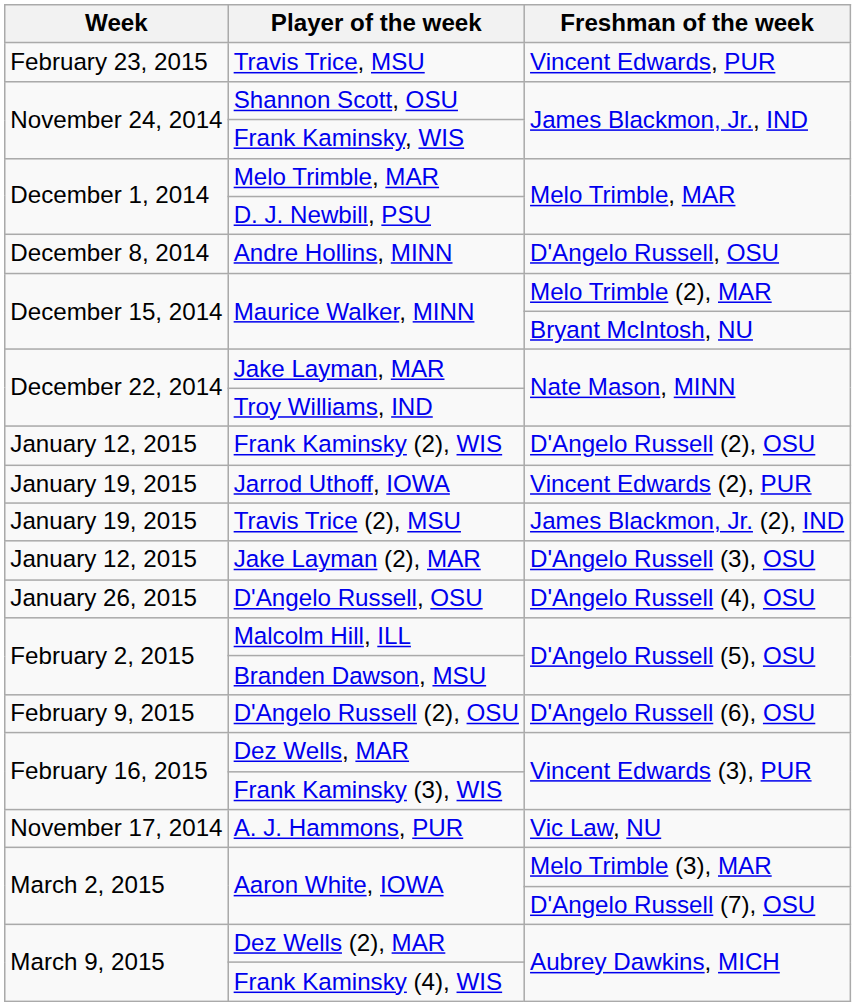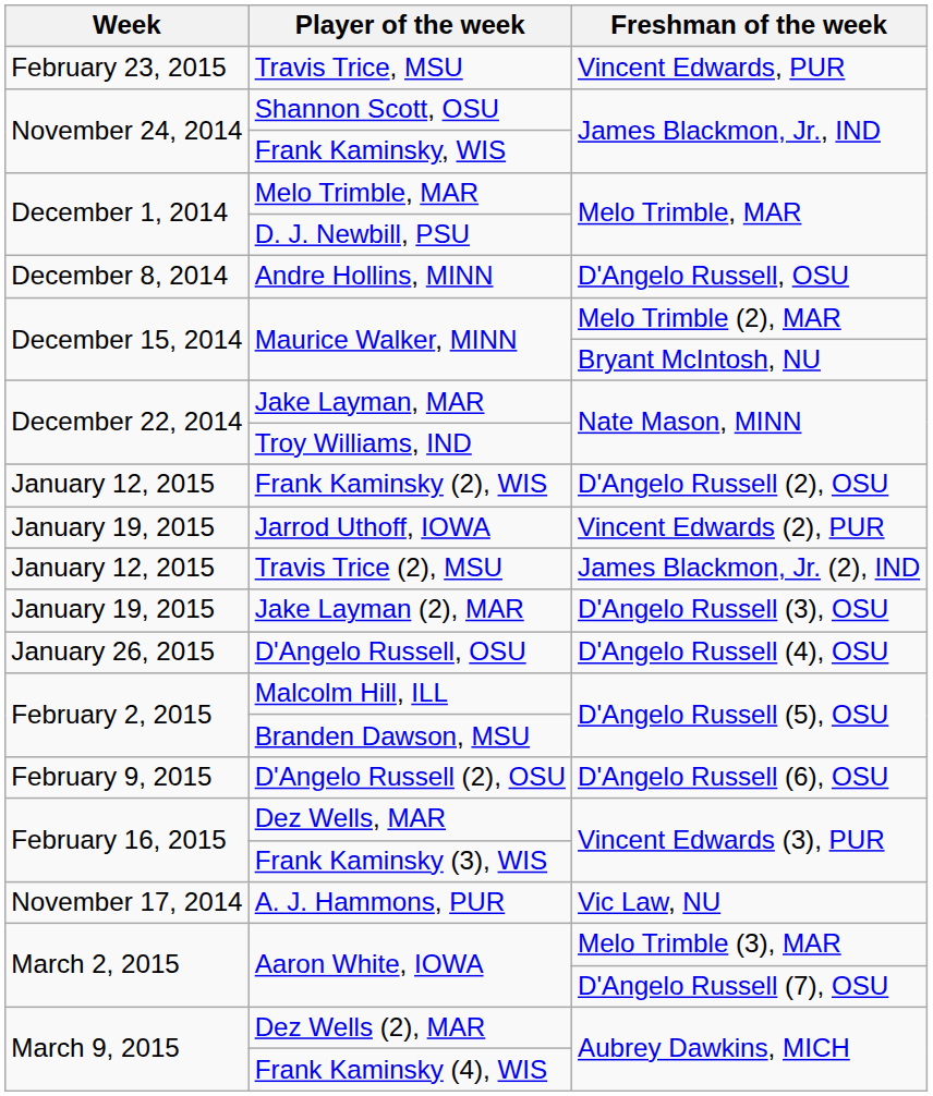 <table class="wikitable" border="1">
 <tr>
 <th>Week</th>
 <th>Player of the week</th>
 <th>Freshman of the week</th>
 </tr>
 <tr>
 <td>February 23, 2015</td>
 <td><a href='#'>Travis Trice</a>, <a href='#'>MSU</a></td>
 <td><a href='#'>Vincent Edwards</a>, <a href='#'>PUR</a></td>
 </tr>
 <tr>
 <td rowspan=2 valign=middle>November 24, 2014</td>
 <td><a href='#'>Shannon Scott</a>, <a href='#'>OSU</a></td>
 <td rowspan=2 valign=middle><a href='#'>James Blackmon, Jr.</a>, <a href='#'>IND</a></td>
 </tr>
 <tr>
 <td><a href='#'>Frank Kaminsky</a>, <a href='#'>WIS</a></td>
 </tr>
 <tr>
 <td rowspan=2 valign=middle>December 1, 2014</td>
 <td><a href='#'>Melo Trimble</a>, <a href='#'>MAR</a></td>
 <td rowspan=2 valign=middle><a href='#'>Melo Trimble</a>, <a href='#'>MAR</a></td>
 </tr>
 <tr>
 <td><a href='#'>D. J. Newbill</a>, <a href='#'>PSU</a></td>
 </tr>
 <tr>
 <td>December 8, 2014</td>
 <td><a href='#'>Andre Hollins</a>, <a href='#'>MINN</a></td>
 <td><a href='#'>D'Angelo Russell</a>, <a href='#'>OSU</a></td>
 </tr>
 <tr>
 <td rowspan=2 valign=middle>December 15, 2014</td>
 <td rowspan=2 valign=middle><a href='#'>Maurice Walker</a>, <a href='#'>MINN</a></td>
 <td><a href='#'>Melo Trimble</a> (2), <a href='#'>MAR</a></td>
 </tr>
 <tr>
 <td><a href='#'>Bryant McIntosh</a>, <a href='#'>NU</a></td>
 </tr>
 <tr>
 <td rowspan=2 valign=middle>December 22, 2014</td>
 <td><a href='#'>Jake Layman</a>, <a href='#'>MAR</a></td>
 <td rowspan=2 valign=middle><a href='#'>Nate Mason</a>, <a href='#'>MINN</a></td>
 </tr>
 <tr>
 <td><a href='#'>Troy Williams</a>, <a href='#'>IND</a></td>
 </tr>
 <tr>
 <td>January 12, 2015</td>
 <td><a href='#'>Frank Kaminsky</a> (2), <a href='#'>WIS</a></td>
 <td><a href='#'>D'Angelo Russell</a> (2), <a href='#'>OSU</a></td>
 </tr>
 <tr>
 <td>January 19, 2015</td>
 <td><a href='#'>Jarrod Uthoff</a>, <a href='#'>IOWA</a></td>
 <td><a href='#'>Vincent Edwards</a> (2), <a href='#'>PUR</a></td>
 </tr>
 <tr>
-<td>January 19, 2015</td>
+<td>January 12, 2015</td>
 <td><a href='#'>Travis Trice</a> (2), <a href='#'>MSU</a></td>
 <td><a href='#'>James Blackmon, Jr.</a> (2), <a href='#'>IND</a></td>
 </tr>
 <tr>
-<td>January 12, 2015</td>
+<td>January 19, 2015</td>
 <td><a href='#'>Jake Layman</a> (2), <a href='#'>MAR</a></td>
 <td><a href='#'>D'Angelo Russell</a> (3), <a href='#'>OSU</a></td>
 </tr>
 <tr>
 <td>January 26, 2015</td>
 <td><a href='#'>D'Angelo Russell</a>, <a href='#'>OSU</a></td>
 <td><a href='#'>D'Angelo Russell</a> (4), <a href='#'>OSU</a></td>
 </tr>
 <tr>
 <td rowspan=2 valign=middle>February 2, 2015</td>
 <td><a href='#'>Malcolm Hill</a>, <a href='#'>ILL</a></td>
 <td rowspan=2 valign=middle><a href='#'>D'Angelo Russell</a> (5), <a href='#'>OSU</a></td>
 </tr>
 <tr>
 <td><a href='#'>Branden Dawson</a>, <a href='#'>MSU</a></td>
 </tr>
 <tr>
 <td>February 9, 2015</td>
 <td><a href='#'>D'Angelo Russell</a> (2), <a href='#'>OSU</a></td>
 <td><a href='#'>D'Angelo Russell</a> (6), <a href='#'>OSU</a></td>
 </tr>
 <tr>
 <td rowspan=2 valign=middle>February 16, 2015</td>
 <td><a href='#'>Dez Wells</a>, <a href='#'>MAR</a></td>
 <td rowspan=2 valign=middle><a href='#'>Vincent Edwards</a> (3), <a href='#'>PUR</a></td>
 </tr>
 <tr>
 <td><a href='#'>Frank Kaminsky</a> (3), <a href='#'>WIS</a></td>
 </tr>
 <tr>
 <td>November 17, 2014</td>
 <td><a href='#'>A. J. Hammons</a>, <a href='#'>PUR</a></td>
 <td><a href='#'>Vic Law</a>, <a href='#'>NU</a></td>
 </tr>
 <tr>
 <td rowspan=2 valign=middle>March 2, 2015</td>
 <td rowspan=2 valign=middle><a href='#'>Aaron White</a>, <a href='#'>IOWA</a></td>
 <td><a href='#'>Melo Trimble</a> (3), <a href='#'>MAR</a></td>
 </tr>
 <tr>
 <td><a href='#'>D'Angelo Russell</a> (7), <a href='#'>OSU</a></td>
 </tr>
 <tr>
 <td rowspan=2 valign=middle>March 9, 2015</td>
 <td><a href='#'>Dez Wells</a> (2), <a href='#'>MAR</a></td>
 <td rowspan=2 valign=middle><a href='#'>Aubrey Dawkins</a>, <a href='#'>MICH</a></td>
 </tr>
 <tr>
 <td><a href='#'>Frank Kaminsky</a> (4), <a href='#'>WIS</a></td>
 </tr>
 </table>
